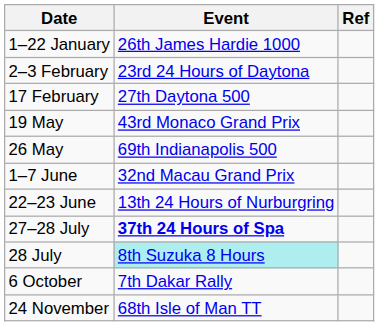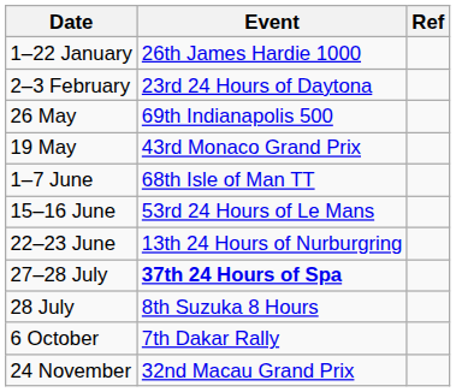 <table class="wikitable" style="font-size: 85%">
 <tr>
 <th>Date</th>
 <th>Event</th>
 <th>Ref</th>
 </tr>
 <tr>
 <td>1–22 January</td>
 <td><a href='#'>26th James Hardie 1000</a></td>
 <td></td>
 </tr>
 <tr>
 <td>2–3 February</td>
 <td><a href='#'>23rd 24 Hours of Daytona</a></td>
 <td></td>
 </tr>
 <tr>
-<td>17 February</td>
-<td><a href='#'>27th Daytona 500</a></td>
+<td>26 May</td>
+<td><a href='#'>69th Indianapolis 500</a></td>
 <td></td>
 </tr>
 <tr>
 <td>19 May</td>
 <td><a href='#'>43rd Monaco Grand Prix</a></td>
 <td></td>
 </tr>
 <tr>
-<td>26 May</td>
-<td><a href='#'>69th Indianapolis 500</a></td>
+<td>1–7 June</td>
+<td><a href='#'>68th Isle of Man TT</a></td>
 <td></td>
 </tr>
 <tr>
-<td>1–7 June</td>
-<td><a href='#'>32nd Macau Grand Prix</a></td>
+<td>15–16 June</td>
+<td><a href='#'>53rd 24 Hours of Le Mans</a></td>
 <td></td>
 </tr>
 <tr>
 <td>22–23 June</td>
 <td><a href='#'>13th 24 Hours of Nurburgring</a></td>
 <td></td>
 </tr>
 <tr>
 <td>27–28 July</td>
 <td><strong><a href='#'>37th 24 Hours of Spa</a></strong></td>
 <td></td>
 </tr>
 <tr>
 <td>28 July</td>
-<td style="background: paleturquoise;"><a href='#'>8th Suzuka 8 Hours</a></td>
+<td><a href='#'>8th Suzuka 8 Hours</a></td>
 <td></td>
 </tr>
 <tr>
 <td>6 October</td>
 <td><a href='#'>7th Dakar Rally</a></td>
 <td></td>
 </tr>
 <tr>
 <td>24 November</td>
-<td><a href='#'>68th Isle of Man TT</a></td>
+<td><a href='#'>32nd Macau Grand Prix</a></td>
 <td></td>
 </tr>
 </table>
